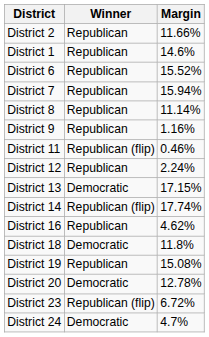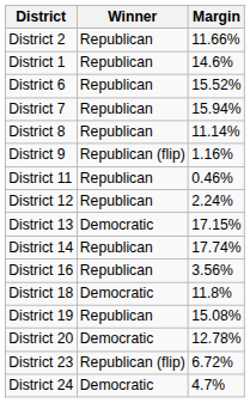 <table class="wikitable sortable">
 <tr>
 <th>District</th>
 <th>Winner</th>
 <th>Margin</th>
 </tr>
 <tr>
 <td>District 2</td>
 <td data-sort-value=1 >Republican</td>
 <td>11.66%</td>
 </tr>
 <tr>
 <td>District 1</td>
 <td data-sort-value=1 >Republican</td>
 <td>14.6%</td>
 </tr>
 <tr>
 <td>District 6</td>
 <td data-sort-value=1 >Republican</td>
 <td>15.52%</td>
 </tr>
 <tr>
 <td>District 7</td>
 <td data-sort-value=1 >Republican</td>
 <td>15.94%</td>
 </tr>
 <tr>
 <td>District 8</td>
 <td data-sort-value=1 >Republican</td>
 <td>11.14%</td>
 </tr>
 <tr>
 <td>District 9</td>
-<td data-sort-value=1 >Republican</td>
+<td data-sort-value=1 >Republican (flip)</td>
 <td>1.16%</td>
 </tr>
 <tr>
 <td>District 11</td>
-<td data-sort-value=1 >Republican (flip)</td>
+<td data-sort-value=1 >Republican</td>
 <td>0.46%</td>
 </tr>
 <tr>
 <td>District 12</td>
 <td data-sort-value=1 >Republican</td>
 <td>2.24%</td>
 </tr>
 <tr>
 <td>District 13</td>
 <td data-sort-value=1 >Democratic</td>
 <td>17.15%</td>
 </tr>
 <tr>
 <td>District 14</td>
-<td data-sort-value=1 >Republican (flip)</td>
+<td data-sort-value=1 >Republican</td>
 <td>17.74%</td>
 </tr>
 <tr>
 <td>District 16</td>
 <td data-sort-value=1 >Republican</td>
-<td>4.62%</td>
+<td>3.56%</td>
 </tr>
 <tr>
 <td>District 18</td>
 <td data-sort-value=1 >Democratic</td>
 <td>11.8%</td>
 </tr>
 <tr>
 <td>District 19</td>
 <td data-sort-value=1 >Republican</td>
 <td>15.08%</td>
 </tr>
 <tr>
 <td>District 20</td>
 <td data-sort-value=1 >Democratic</td>
 <td>12.78%</td>
 </tr>
 <tr>
 <td>District 23</td>
 <td data-sort-value=1 >Republican (flip)</td>
 <td>6.72%</td>
 </tr>
 <tr>
 <td>District 24</td>
 <td data-sort-value=1 >Democratic</td>
 <td>4.7%</td>
 </tr>
 </table>
